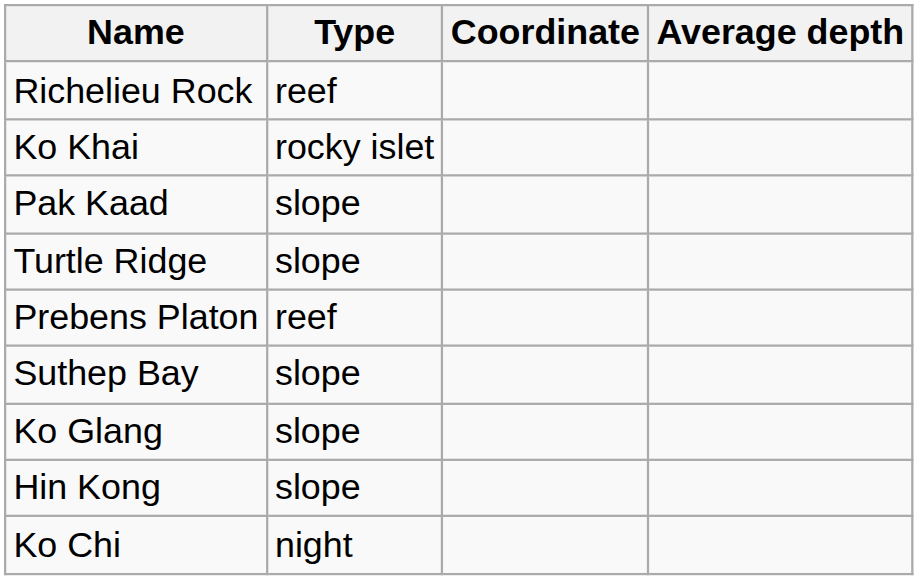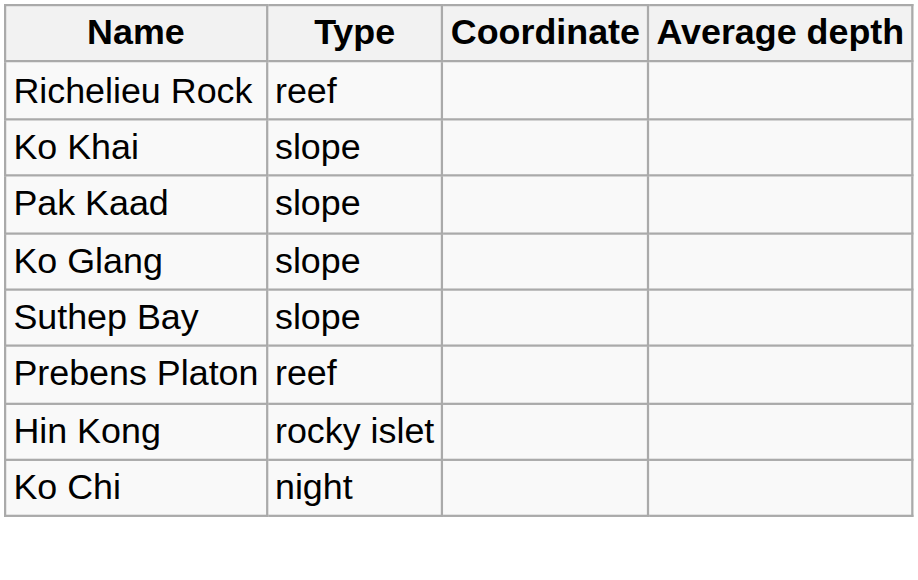 <table class="wikitable sortable  mw-collapsible mw-collapsed" style="float:center;">
 <tr>
 <th>Name</th>
 <th>Type</th>
 <th>Coordinate</th>
 <th>Average depth</th>
 </tr>
 <tr>
 <td>Richelieu Rock</td>
 <td>reef</td>
 <td></td>
 <td></td>
 </tr>
 <tr>
 <td>Ko Khai</td>
-<td>rocky islet</td>
+<td>slope</td>
 <td></td>
 <td></td>
 </tr>
 <tr>
 <td>Pak Kaad</td>
 <td>slope</td>
 <td></td>
 <td></td>
 </tr>
 <tr>
-<td>Turtle Ridge</td>
+<td>Ko Glang</td>
+<td>slope</td>
+<td></td>
+<td></td>
+</tr>
+<tr>
+<td>Suthep Bay</td>
 <td>slope</td>
 <td></td>
 <td></td>
 </tr>
 <tr>
 <td>Prebens Platon</td>
 <td>reef</td>
 <td></td>
 <td></td>
 </tr>
 <tr>
-<td>Suthep Bay</td>
-<td>slope</td>
-<td></td>
-<td></td>
-</tr>
-<tr>
-<td>Ko Glang</td>
-<td>slope</td>
-<td></td>
-<td></td>
-</tr>
-<tr>
 <td>Hin Kong</td>
-<td>slope</td>
+<td>rocky islet</td>
 <td></td>
 <td></td>
 </tr>
 <tr>
 <td>Ko Chi</td>
 <td>night</td>
 <td></td>
 <td></td>
 </tr>
 </table>
